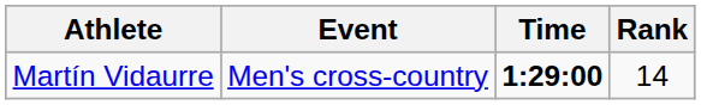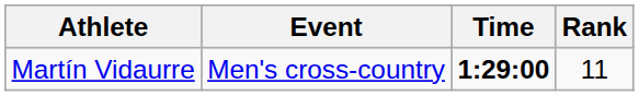 <table class=wikitable style=font-size:90%;text-align:center>
 <tr>
 <th>Athlete</th>
 <th>Event</th>
 <th>Time</th>
 <th>Rank</th>
 </tr>
 <tr align=center>
 <td align=left><a href='#'>Martín Vidaurre</a></td>
 <td align=left><a href='#'>Men's cross-country</a></td>
 <td><strong>1:29:00</strong></td>
-<td>14</td>
+<td>11</td>
 </tr>
 </table>
